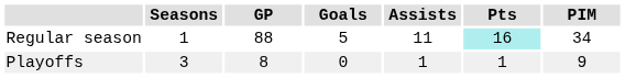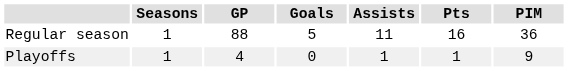 <table class="toccolours">
 <tr bgcolor="#e0e0e0">
 <th></th>
 <th width="60">Seasons</th>
 <th width="60">GP</th>
 <th width="60">Goals</th>
 <th width="60">Assists</th>
 <th width="60">Pts</th>
 <th width="60">PIM</th>
 </tr>
 <tr align="center">
 <td align="left">Regular season</td>
 <td>1</td>
 <td>88</td>
 <td>5</td>
 <td>11</td>
-<td style="background: paleturquoise;">16</td>
-<td>34</td>
+<td>16</td>
+<td>36</td>
 </tr>
 <tr align="center" bgcolor="#f0f0f0">
 <td align="left">Playoffs</td>
-<td>3</td>
-<td>8</td>
+<td>1</td>
+<td>4</td>
 <td>0</td>
 <td>1</td>
 <td>1</td>
 <td>9</td>
 </tr>
 </table>
